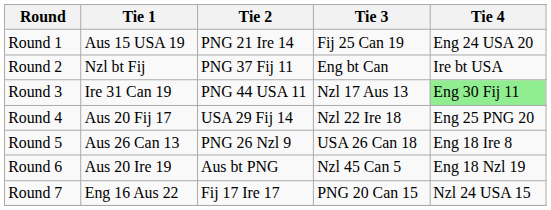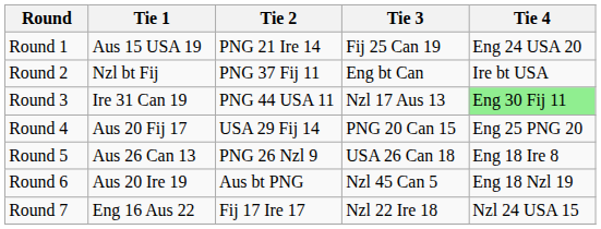 <table class="wikitable" style="font-size: 100%">
 <tr>
 <th width=70>Round</th>
 <th width=110>Tie 1</th>
 <th width=110>Tie 2</th>
 <th width=110>Tie 3</th>
 <th width=110>Tie 4</th>
 </tr>
 <tr>
 <td>Round 1</td>
 <td>Aus 15 USA 19</td>
 <td>PNG 21 Ire 14</td>
 <td>Fij 25 Can 19</td>
 <td>Eng 24 USA 20</td>
 </tr>
 <tr>
 <td>Round 2</td>
 <td>Nzl bt Fij</td>
 <td>PNG 37 Fij 11</td>
 <td>Eng bt Can</td>
 <td>Ire bt USA</td>
 </tr>
 <tr>
 <td>Round 3</td>
 <td>Ire 31 Can 19</td>
 <td>PNG 44 USA 11</td>
 <td>Nzl 17 Aus 13</td>
 <td style="background: lightgreen;">Eng 30 Fij 11</td>
 </tr>
 <tr>
 <td>Round 4</td>
 <td>Aus 20 Fij 17</td>
 <td>USA 29 Fij 14</td>
-<td>Nzl 22 Ire 18</td>
+<td>PNG 20 Can 15</td>
 <td>Eng 25 PNG 20</td>
 </tr>
 <tr>
 <td>Round 5</td>
 <td>Aus 26 Can 13</td>
 <td>PNG 26 Nzl 9</td>
 <td>USA 26 Can 18</td>
 <td>Eng 18 Ire 8</td>
 </tr>
 <tr>
 <td>Round 6</td>
 <td>Aus 20 Ire 19</td>
 <td>Aus bt PNG</td>
 <td>Nzl 45 Can 5</td>
 <td>Eng 18 Nzl 19</td>
 </tr>
 <tr>
 <td>Round 7</td>
 <td>Eng 16 Aus 22</td>
 <td>Fij 17 Ire 17</td>
-<td>PNG 20 Can 15</td>
+<td>Nzl 22 Ire 18</td>
 <td>Nzl 24 USA 15</td>
 </tr>
 <tr>
 </tr>
 </table>
